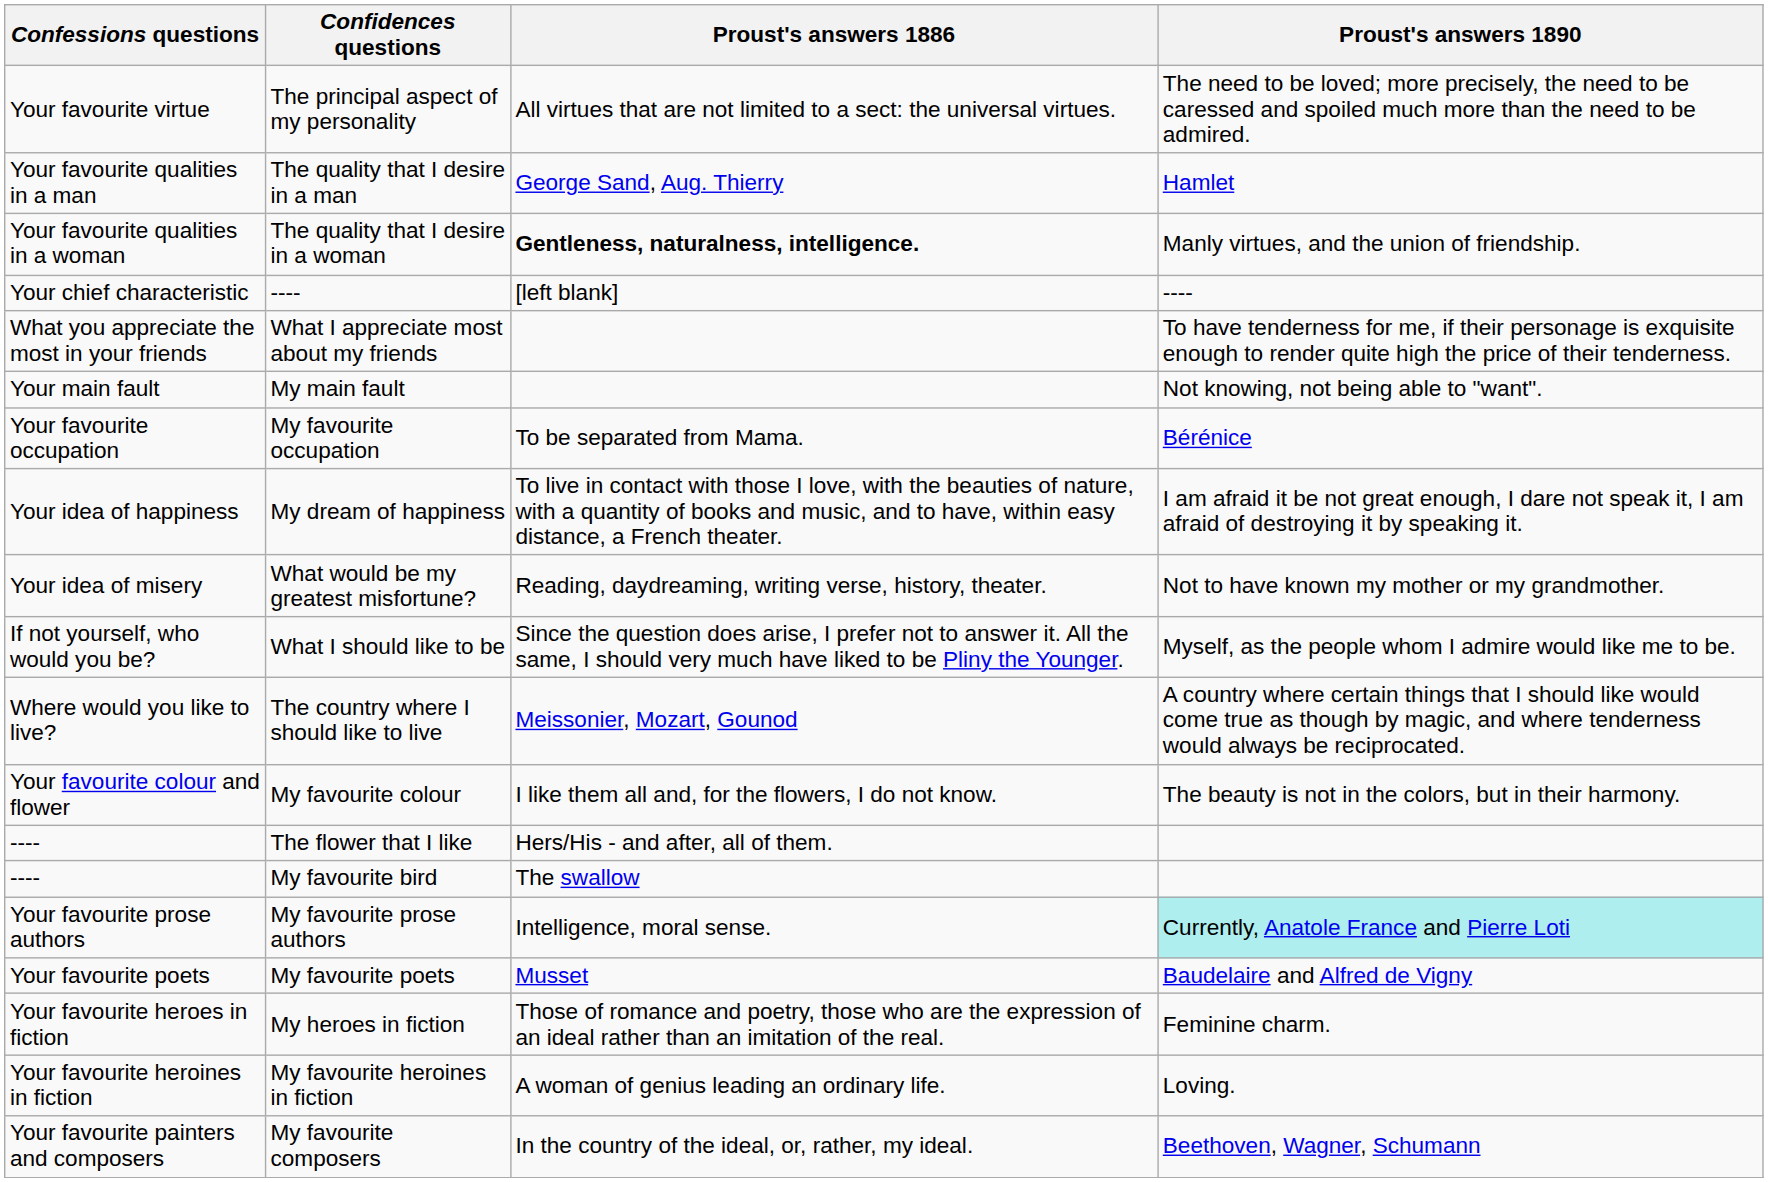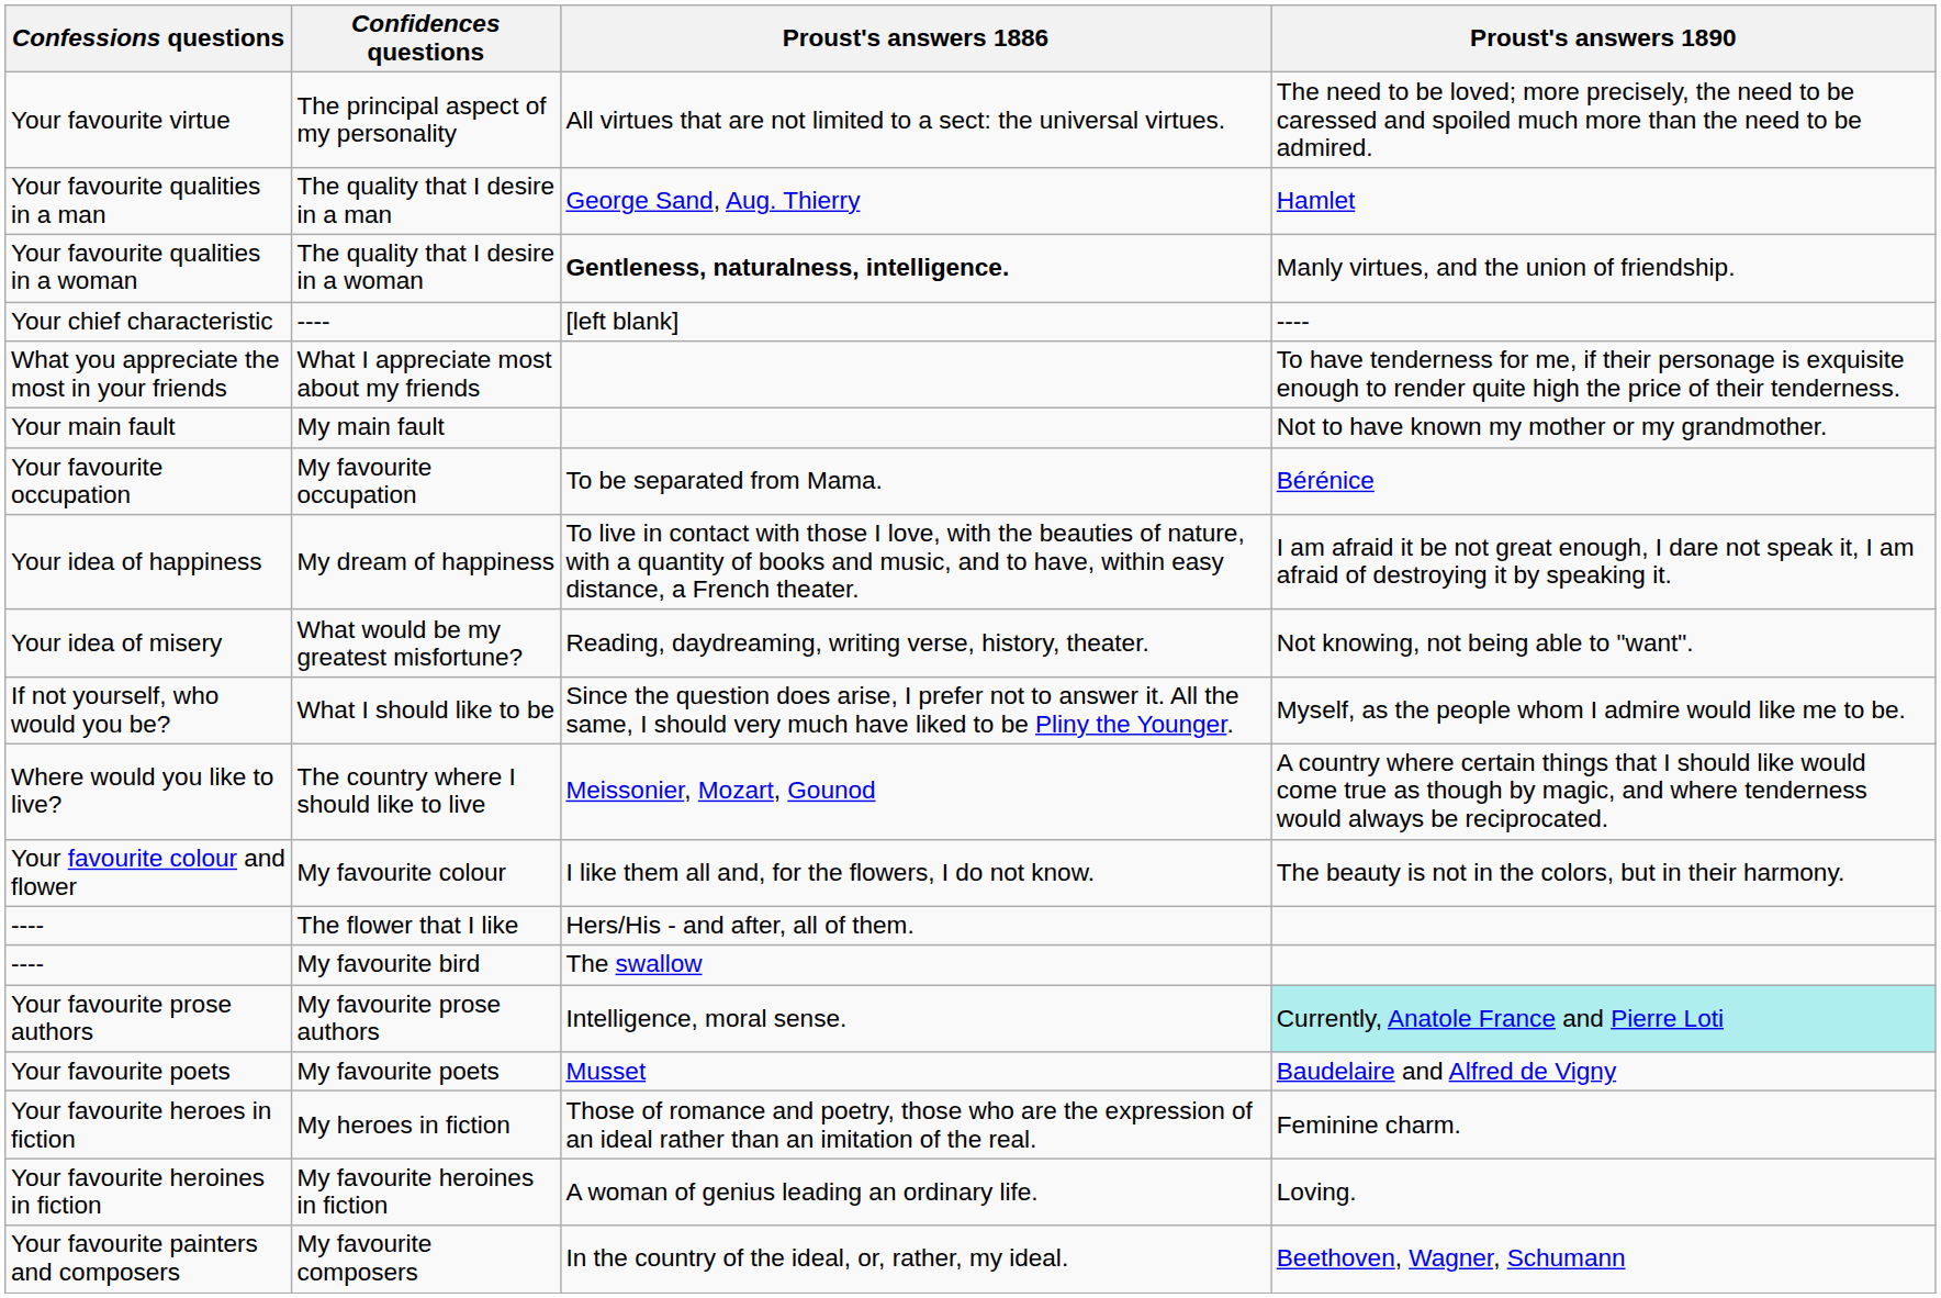 <table class="wikitable">
 <tr>
 <th><em>Confessions</em> questions</th>
 <th><em>Confidences</em> questions</th>
 <th>Proust's answers 1886</th>
 <th>Proust's answers 1890</th>
 </tr>
 <tr>
 <td>Your favourite virtue</td>
 <td>The principal aspect of my personality</td>
 <td>All virtues that are not limited to a sect: the universal virtues.</td>
 <td>The need to be loved; more precisely, the need to be caressed and spoiled much more than the need to be admired.</td>
 </tr>
 <tr>
 <td>Your favourite qualities in a man</td>
 <td>The quality that I desire in a man</td>
 <td><a href='#'>George Sand</a>, <a href='#'>Aug. Thierry</a></td>
 <td><a href='#'>Hamlet</a></td>
 </tr>
 <tr>
 <td>Your favourite qualities in a woman</td>
 <td>The quality that I desire in a woman</td>
 <td><strong>Gentleness, naturalness, intelligence.</strong></td>
 <td>Manly virtues, and the union of friendship.</td>
 </tr>
 <tr>
 <td>Your chief characteristic</td>
 <td>----</td>
 <td>[left blank]</td>
 <td>----</td>
 </tr>
 <tr>
 <td>What you appreciate the most in your friends</td>
 <td>What I appreciate most about my friends</td>
 <td></td>
 <td>To have tenderness for me, if their personage is exquisite enough to render quite high the price of their tenderness.</td>
 </tr>
 <tr>
 <td>Your main fault</td>
 <td>My main fault</td>
 <td></td>
-<td>Not knowing, not being able to "want".</td>
+<td>Not to have known my mother or my grandmother.</td>
 </tr>
 <tr>
 <td>Your favourite occupation</td>
 <td>My favourite occupation</td>
 <td>To be separated from Mama.</td>
 <td><a href='#'>Bérénice</a></td>
 </tr>
 <tr>
 <td>Your idea of happiness</td>
 <td>My dream of happiness</td>
 <td>To live in contact with those I love, with the beauties of nature, with a quantity of books and music, and to have, within easy distance, a French theater.</td>
 <td>I am afraid it be not great enough, I dare not speak it, I am afraid of destroying it by speaking it.</td>
 </tr>
 <tr>
 <td>Your idea of misery</td>
 <td>What would be my greatest misfortune?</td>
 <td>Reading, daydreaming, writing verse, history, theater.</td>
-<td>Not to have known my mother or my grandmother.</td>
+<td>Not knowing, not being able to "want".</td>
 </tr>
 <tr>
 <td>If not yourself, who would you be?</td>
 <td>What I should like to be</td>
 <td>Since the question does arise, I prefer not to answer it. All the same, I should very much have liked to be <a href='#'>Pliny the Younger</a>.</td>
 <td>Myself, as the people whom I admire would like me to be.</td>
 </tr>
 <tr>
 <td>Where would you like to live?</td>
 <td>The country where I should like to live</td>
 <td><a href='#'>Meissonier</a>, <a href='#'>Mozart</a>, <a href='#'>Gounod</a></td>
 <td>A country where certain things that I should like would come true as though by magic, and where tenderness would always be reciprocated.</td>
 </tr>
 <tr>
 <td>Your <a href='#'>favourite colour</a> and flower</td>
 <td>My favourite colour</td>
 <td>I like them all and, for the flowers, I do not know.</td>
 <td>The beauty is not in the colors, but in their harmony.</td>
 </tr>
 <tr>
 <td>----</td>
 <td>The flower that I like</td>
 <td>Hers/His - and after, all of them.</td>
 <td></td>
 </tr>
 <tr>
 <td>----</td>
 <td>My favourite bird</td>
 <td>The <a href='#'>swallow</a></td>
 <td></td>
 </tr>
 <tr>
 <td>Your favourite prose authors</td>
 <td>My favourite prose authors</td>
 <td>Intelligence, moral sense.</td>
 <td style="background: paleturquoise;">Currently, <a href='#'>Anatole France</a> and <a href='#'>Pierre Loti</a></td>
 </tr>
 <tr>
 <td>Your favourite poets</td>
 <td>My favourite poets</td>
 <td><a href='#'>Musset</a></td>
 <td><a href='#'>Baudelaire</a> and <a href='#'>Alfred de Vigny</a></td>
 </tr>
 <tr>
 <td>Your favourite heroes in fiction</td>
 <td>My heroes in fiction</td>
 <td>Those of romance and poetry, those who are the expression of an ideal rather than an imitation of the real.</td>
 <td>Feminine charm.</td>
 </tr>
 <tr>
 <td>Your favourite heroines in fiction</td>
 <td>My favourite heroines in fiction</td>
 <td>A woman of genius leading an ordinary life.</td>
 <td>Loving.</td>
 </tr>
 <tr>
 <td>Your favourite painters and composers</td>
 <td>My favourite composers</td>
 <td>In the country of the ideal, or, rather, my ideal.</td>
 <td><a href='#'>Beethoven</a>, <a href='#'>Wagner</a>, <a href='#'>Schumann</a></td>
 </tr>
 <tr>
 </tr>
 </table>
